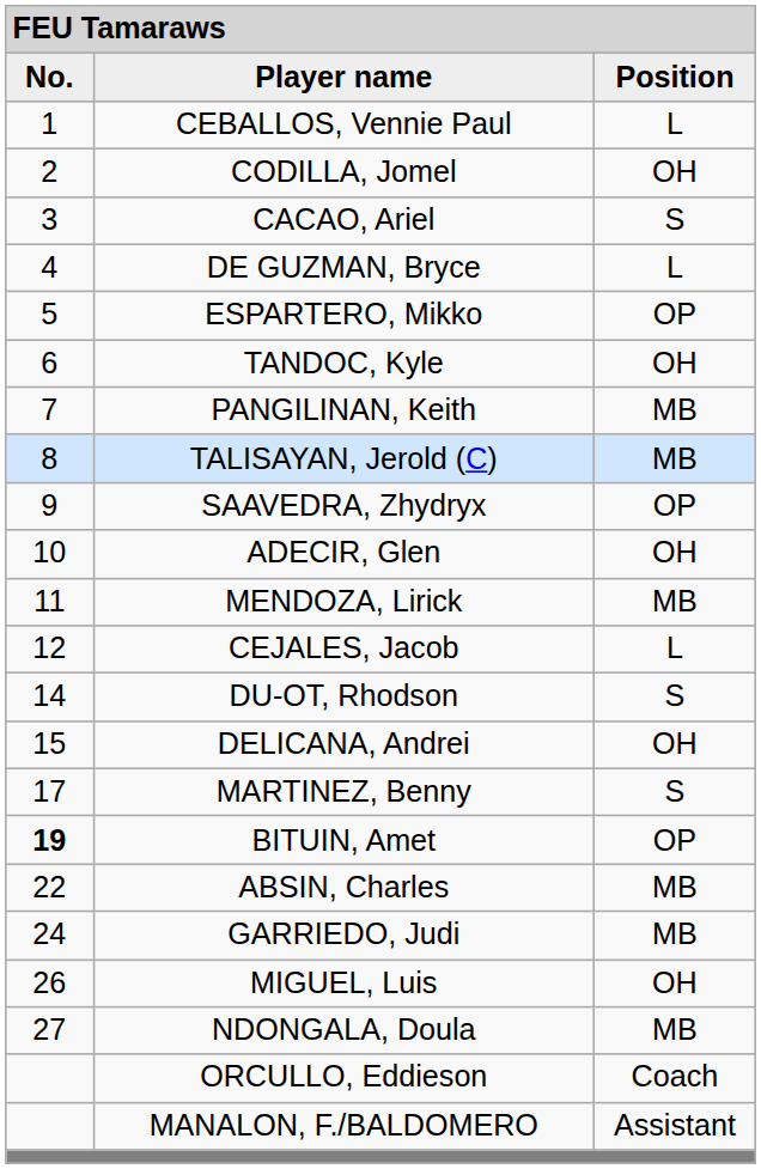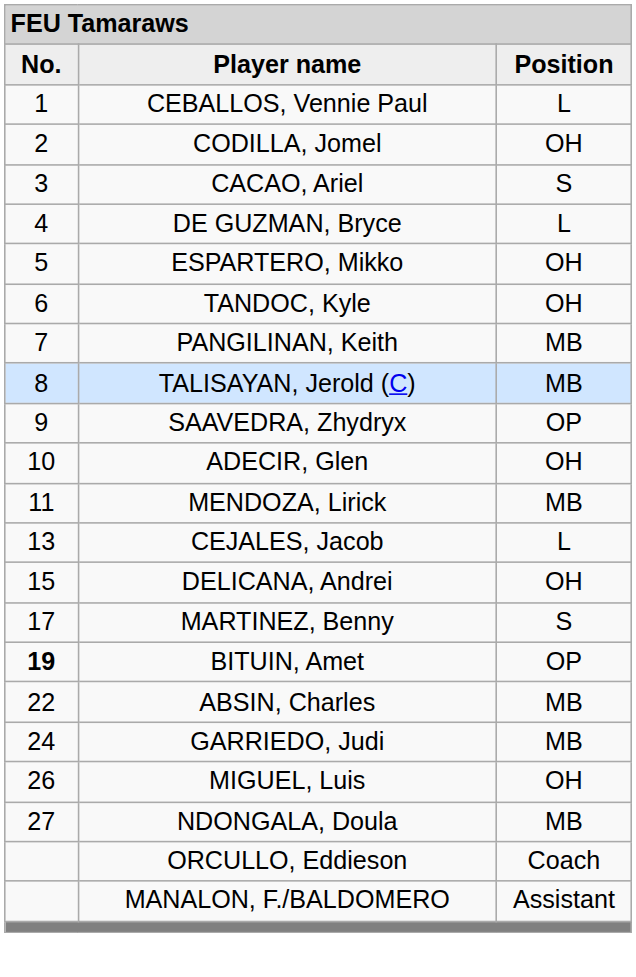 <table class='wikitable mw-collapsible mw-collapsed' style='text-align: center; font-size: 100%; width: 400px; border: none;'>
 <tr>
 <th style="background:#D4D4D4; text-align:left;" colspan=3> FEU Tamaraws</th>
 </tr>
 <tr style="background:#EEEEEE; font-weight:bold;">
 <td width=5%>No.</td>
 <td width=40%>Player name</td>
 <td width=5%>Position</td>
 </tr>
 <tr>
 <td>1</td>
 <td>CEBALLOS, Vennie Paul</td>
 <td>L</td>
 </tr>
 <tr>
 <td>2</td>
 <td>CODILLA, Jomel</td>
 <td>OH</td>
 </tr>
 <tr>
 <td>3</td>
 <td>CACAO, Ariel</td>
 <td>S</td>
 </tr>
 <tr>
 <td>4</td>
 <td>DE GUZMAN, Bryce</td>
 <td>L</td>
 </tr>
 <tr>
 <td>5</td>
 <td>ESPARTERO, Mikko</td>
-<td>OP</td>
+<td>OH</td>
 </tr>
 <tr>
 <td>6</td>
 <td>TANDOC, Kyle</td>
 <td>OH</td>
 </tr>
 <tr>
 <td>7</td>
 <td>PANGILINAN, Keith</td>
 <td>MB</td>
 </tr>
 <tr style="background: #D0E6FF">
 <td>8</td>
 <td>TALISAYAN, Jerold (<a href='#'>C</a>)</td>
 <td>MB</td>
 </tr>
 <tr>
 <td>9</td>
 <td>SAAVEDRA, Zhydryx</td>
 <td>OP</td>
 </tr>
 <tr>
 <td>10</td>
 <td>ADECIR, Glen</td>
 <td>OH</td>
 </tr>
 <tr>
 <td>11</td>
 <td>MENDOZA, Lirick</td>
 <td>MB</td>
 </tr>
 <tr>
-<td>12</td>
+<td>13</td>
 <td>CEJALES, Jacob</td>
 <td>L</td>
-</tr>
-<tr>
-<td>14</td>
-<td>DU-OT, Rhodson</td>
-<td>S</td>
 </tr>
 <tr>
 <td>15</td>
 <td>DELICANA, Andrei</td>
 <td>OH</td>
 </tr>
 <tr>
 <td>17</td>
 <td>MARTINEZ, Benny</td>
 <td>S</td>
 </tr>
 <tr>
 <td><strong>19</strong></td>
 <td>BITUIN, Amet</td>
 <td>OP</td>
 </tr>
 <tr>
 <td>22</td>
 <td>ABSIN, Charles</td>
 <td>MB</td>
 </tr>
 <tr>
 <td>24</td>
 <td>GARRIEDO, Judi</td>
 <td>MB</td>
 </tr>
 <tr>
 <td>26</td>
 <td>MIGUEL, Luis</td>
 <td>OH</td>
 </tr>
 <tr>
 <td>27</td>
 <td>NDONGALA, Doula</td>
 <td>MB</td>
 </tr>
 <tr>
 <td></td>
 <td>ORCULLO, Eddieson</td>
 <td>Coach</td>
 </tr>
 <tr>
 <td></td>
 <td>MANALON, F./BALDOMERO</td>
 <td>Assistant</td>
 </tr>
 <tr>
 <th style='background: grey;' colspan=3></th>
 </tr>
 </table>
